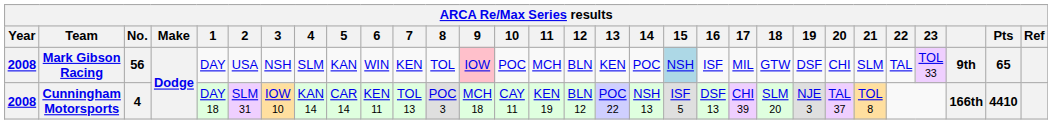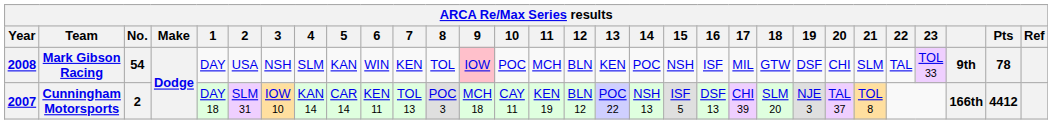 <table class="wikitable" style="text-align:center; font-size:75%">
 <tr>
 <th colspan=45><a href='#'>ARCA Re/Max Series</a> results</th>
 </tr>
 <tr>
 <th>Year</th>
 <th>Team</th>
 <th>No.</th>
 <th>Make</th>
 <th>1</th>
 <th>2</th>
 <th>3</th>
 <th>4</th>
 <th>5</th>
 <th>6</th>
 <th>7</th>
 <th>8</th>
 <th>9</th>
 <th>10</th>
 <th>11</th>
 <th>12</th>
 <th>13</th>
 <th>14</th>
 <th>15</th>
 <th>16</th>
 <th>17</th>
 <th>18</th>
 <th>19</th>
 <th>20</th>
 <th>21</th>
 <th>22</th>
 <th>23</th>
 <th></th>
 <th>Pts</th>
 <th>Ref</th>
 </tr>
 <tr>
 <th><a href='#'>2008</a></th>
 <th><a href='#'>Mark Gibson Racing</a></th>
-<th>56</th>
+<th>54</th>
 <th rowspan="2"><a href='#'>Dodge</a></th>
 <td><a href='#'>DAY</a></td>
 <td><a href='#'>USA</a></td>
 <td><a href='#'>NSH</a></td>
 <td><a href='#'>SLM</a></td>
 <td><a href='#'>KAN</a></td>
 <td><a href='#'>WIN</a></td>
 <td><a href='#'>KEN</a></td>
 <td><a href='#'>TOL</a></td>
 <td style="background: pink;"><a href='#'>IOW</a></td>
 <td><a href='#'>POC</a></td>
 <td><a href='#'>MCH</a></td>
 <td><a href='#'>BLN</a></td>
 <td><a href='#'>KEN</a></td>
 <td><a href='#'>POC</a></td>
-<td style="background: lightblue;"><a href='#'>NSH</a></td>
+<td><a href='#'>NSH</a></td>
 <td><a href='#'>ISF</a></td>
 <td><a href='#'>MIL</a></td>
 <td><a href='#'>GTW</a></td>
 <td><a href='#'>DSF</a></td>
 <td><a href='#'>CHI</a></td>
 <td><a href='#'>SLM</a></td>
 <td><a href='#'>TAL</a></td>
 <td style="background:#EFCFFF;"><a href='#'>TOL</a> <br><small>33</small></td>
 <th>9th</th>
-<th>65</th>
+<th>78</th>
 <th></th>
 </tr>
 <tr>
-<th><a href='#'>2008</a></th>
+<th><a href='#'>2007</a></th>
 <th><a href='#'>Cunningham Motorsports</a></th>
-<th>4</th>
+<th>2</th>
 <td style="background:#DFFFDF;"><a href='#'>DAY</a> <br><small>18</small></td>
 <td style="background:#EFCFFF;"><a href='#'>SLM</a> <br><small>31</small></td>
 <td style="background:#FFDF9F;"><a href='#'>IOW</a> <br><small>10</small></td>
 <td style="background:#DFFFDF;"><a href='#'>KAN</a> <br><small>14</small></td>
 <td style="background:#DFFFDF;"><a href='#'>CAR</a> <br><small>14</small></td>
 <td style="background:#DFFFDF;"><a href='#'>KEN</a> <br><small>11</small></td>
 <td style="background:#DFFFDF;"><a href='#'>TOL</a><br><small>13</small></td>
 <td style="background:#DFDFDF;"><a href='#'>POC</a> <br><small>3</small></td>
 <td style="background:#DFFFDF;"><a href='#'>MCH</a> <br><small>18</small></td>
 <td style="background:#DFFFDF;"><a href='#'>CAY</a> <br><small>11</small></td>
 <td style="background:#DFFFDF;"><a href='#'>KEN</a> <br><small>19</small></td>
 <td style="background:#DFFFDF;"><a href='#'>BLN</a> <br><small>12</small></td>
 <td style="background:#CFCFFF;"><a href='#'>POC</a> <br><small>22</small></td>
 <td style="background:#DFFFDF;"><a href='#'>NSH</a> <br><small>13</small></td>
 <td style="background:#DFDFDF;"><a href='#'>ISF</a> <br><small>5</small></td>
 <td style="background:#DFFFDF;"><a href='#'>DSF</a> <br><small>13</small></td>
 <td style="background:#EFCFFF;"><a href='#'>CHI</a> <br><small>39</small></td>
 <td style="background:#DFFFDF;"><a href='#'>SLM</a> <br><small>20</small></td>
 <td style="background:#DFDFDF;"><a href='#'>NJE</a> <br><small>3</small></td>
 <td style="background:#EFCFFF;"><a href='#'>TAL</a> <br><small>37</small></td>
 <td style="background:#FFDF9F;"><a href='#'>TOL</a> <br><small>8</small></td>
 <td colspan=2></td>
 <th>166th</th>
-<th>4410</th>
+<th>4412</th>
 <th></th>
 </tr>
 </table>
